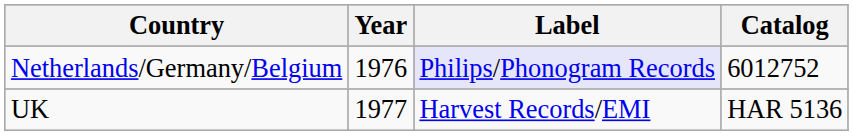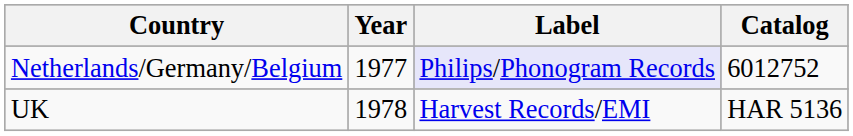 <table class="wikitable">
 <tr>
 <th>Country</th>
 <th>Year</th>
 <th>Label</th>
 <th>Catalog</th>
 </tr>
 <tr>
 <td><a href='#'>Netherlands</a>/Germany/<a href='#'>Belgium</a></td>
-<td>1976</td>
+<td>1977</td>
 <td style="background: lavender;"><a href='#'>Philips</a>/<a href='#'>Phonogram Records</a></td>
 <td>6012752</td>
 </tr>
 <tr>
 <td>UK</td>
-<td>1977</td>
+<td>1978</td>
 <td><a href='#'>Harvest Records</a>/<a href='#'>EMI</a></td>
 <td>HAR 5136</td>
 </tr>
 </table>
